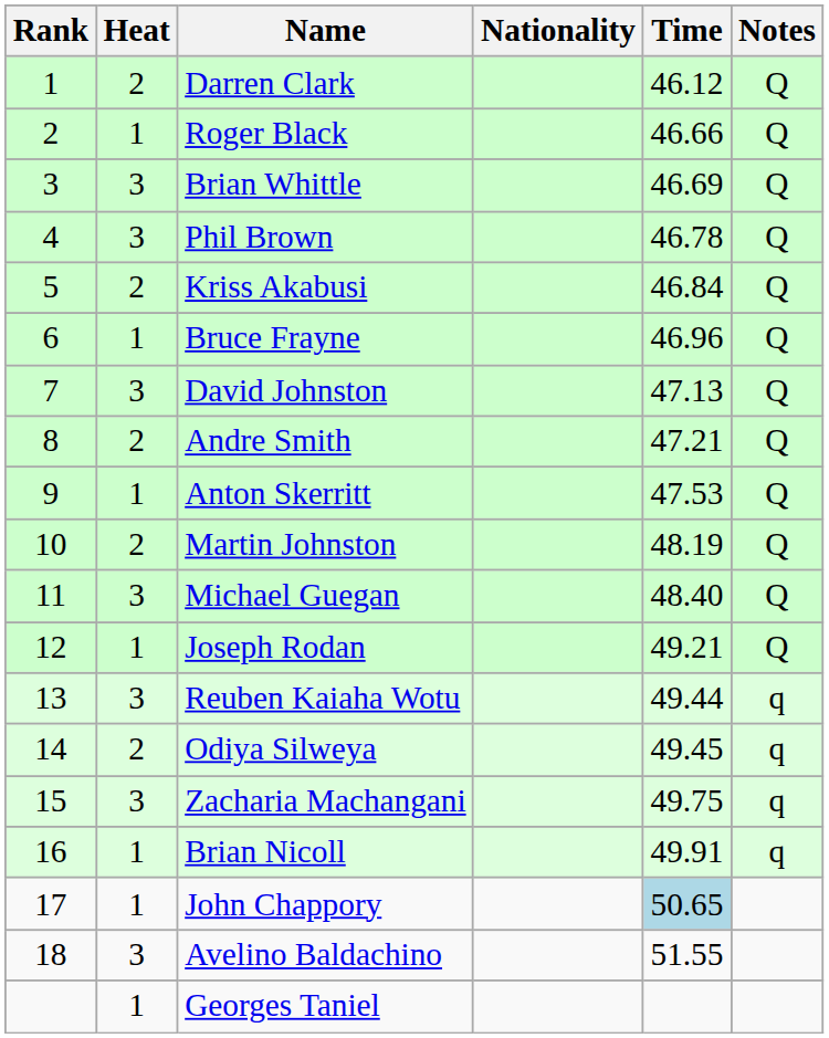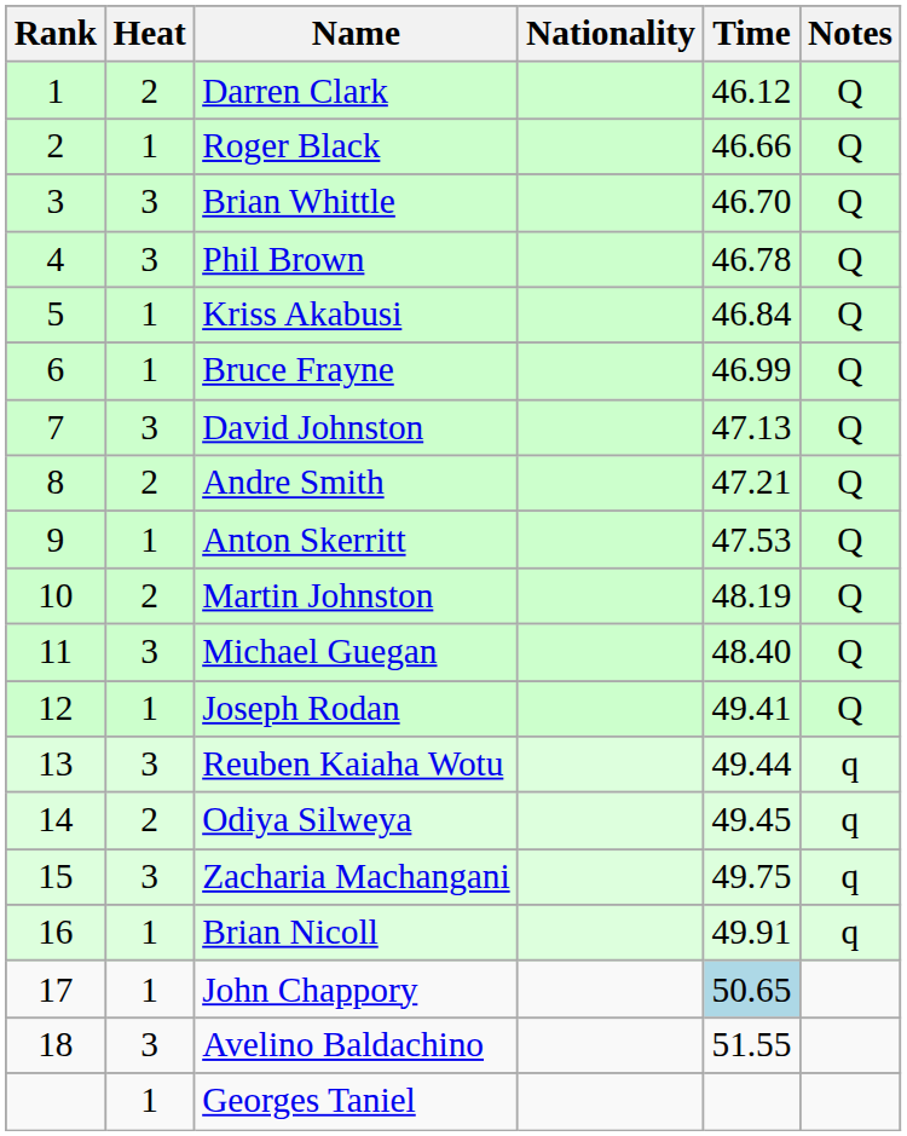 <table class="wikitable sortable" style="text-align:center">
 <tr>
 <th>Rank</th>
 <th>Heat</th>
 <th>Name</th>
 <th>Nationality</th>
 <th>Time</th>
 <th>Notes</th>
 </tr>
 <tr bgcolor=ccffcc>
 <td>1</td>
 <td>2</td>
 <td align=left><a href='#'>Darren Clark</a></td>
 <td align=left></td>
 <td>46.12</td>
 <td>Q</td>
 </tr>
 <tr bgcolor=ccffcc>
 <td>2</td>
 <td>1</td>
 <td align=left><a href='#'>Roger Black</a></td>
 <td align=left></td>
 <td>46.66</td>
 <td>Q</td>
 </tr>
 <tr bgcolor=ccffcc>
 <td>3</td>
 <td>3</td>
 <td align=left><a href='#'>Brian Whittle</a></td>
 <td align=left></td>
-<td>46.69</td>
+<td>46.70</td>
 <td>Q</td>
 </tr>
 <tr bgcolor=ccffcc>
 <td>4</td>
 <td>3</td>
 <td align=left><a href='#'>Phil Brown</a></td>
 <td align=left></td>
 <td>46.78</td>
 <td>Q</td>
 </tr>
 <tr bgcolor=ccffcc>
 <td>5</td>
-<td>2</td>
+<td>1</td>
 <td align=left><a href='#'>Kriss Akabusi</a></td>
 <td align=left></td>
 <td>46.84</td>
 <td>Q</td>
 </tr>
 <tr bgcolor=ccffcc>
 <td>6</td>
 <td>1</td>
 <td align=left><a href='#'>Bruce Frayne</a></td>
 <td align=left></td>
-<td>46.96</td>
+<td>46.99</td>
 <td>Q</td>
 </tr>
 <tr bgcolor=ccffcc>
 <td>7</td>
 <td>3</td>
 <td align=left><a href='#'>David Johnston</a></td>
 <td align=left></td>
 <td>47.13</td>
 <td>Q</td>
 </tr>
 <tr bgcolor=ccffcc>
 <td>8</td>
 <td>2</td>
 <td align=left><a href='#'>Andre Smith</a></td>
 <td align=left></td>
 <td>47.21</td>
 <td>Q</td>
 </tr>
 <tr bgcolor=ccffcc>
 <td>9</td>
 <td>1</td>
 <td align=left><a href='#'>Anton Skerritt</a></td>
 <td align=left></td>
 <td>47.53</td>
 <td>Q</td>
 </tr>
 <tr bgcolor=ccffcc>
 <td>10</td>
 <td>2</td>
 <td align=left><a href='#'>Martin Johnston</a></td>
 <td align=left></td>
 <td>48.19</td>
 <td>Q</td>
 </tr>
 <tr bgcolor=ccffcc>
 <td>11</td>
 <td>3</td>
 <td align=left><a href='#'>Michael Guegan</a></td>
 <td align=left></td>
 <td>48.40</td>
 <td>Q</td>
 </tr>
 <tr bgcolor=ccffcc>
 <td>12</td>
 <td>1</td>
 <td align=left><a href='#'>Joseph Rodan</a></td>
 <td align=left></td>
-<td>49.21</td>
+<td>49.41</td>
 <td>Q</td>
 </tr>
 <tr bgcolor=ddffdd>
 <td>13</td>
 <td>3</td>
 <td align=left><a href='#'>Reuben Kaiaha Wotu</a></td>
 <td align=left></td>
 <td>49.44</td>
 <td>q</td>
 </tr>
 <tr bgcolor=ddffdd>
 <td>14</td>
 <td>2</td>
 <td align=left><a href='#'>Odiya Silweya</a></td>
 <td align=left></td>
 <td>49.45</td>
 <td>q</td>
 </tr>
 <tr bgcolor=ddffdd>
 <td>15</td>
 <td>3</td>
 <td align=left><a href='#'>Zacharia Machangani</a></td>
 <td align=left></td>
 <td>49.75</td>
 <td>q</td>
 </tr>
 <tr bgcolor=ddffdd>
 <td>16</td>
 <td>1</td>
 <td align=left><a href='#'>Brian Nicoll</a></td>
 <td align=left></td>
 <td>49.91</td>
 <td>q</td>
 </tr>
 <tr>
 <td>17</td>
 <td>1</td>
 <td align=left><a href='#'>John Chappory</a></td>
 <td align=left></td>
 <td style="background: lightblue;">50.65</td>
 <td></td>
 </tr>
 <tr>
 <td>18</td>
 <td>3</td>
 <td align=left><a href='#'>Avelino Baldachino</a></td>
 <td align=left></td>
 <td>51.55</td>
 <td></td>
 </tr>
 <tr>
 <td></td>
 <td>1</td>
 <td align=left><a href='#'>Georges Taniel</a></td>
 <td align=left></td>
 <td></td>
 <td></td>
 </tr>
 </table>
